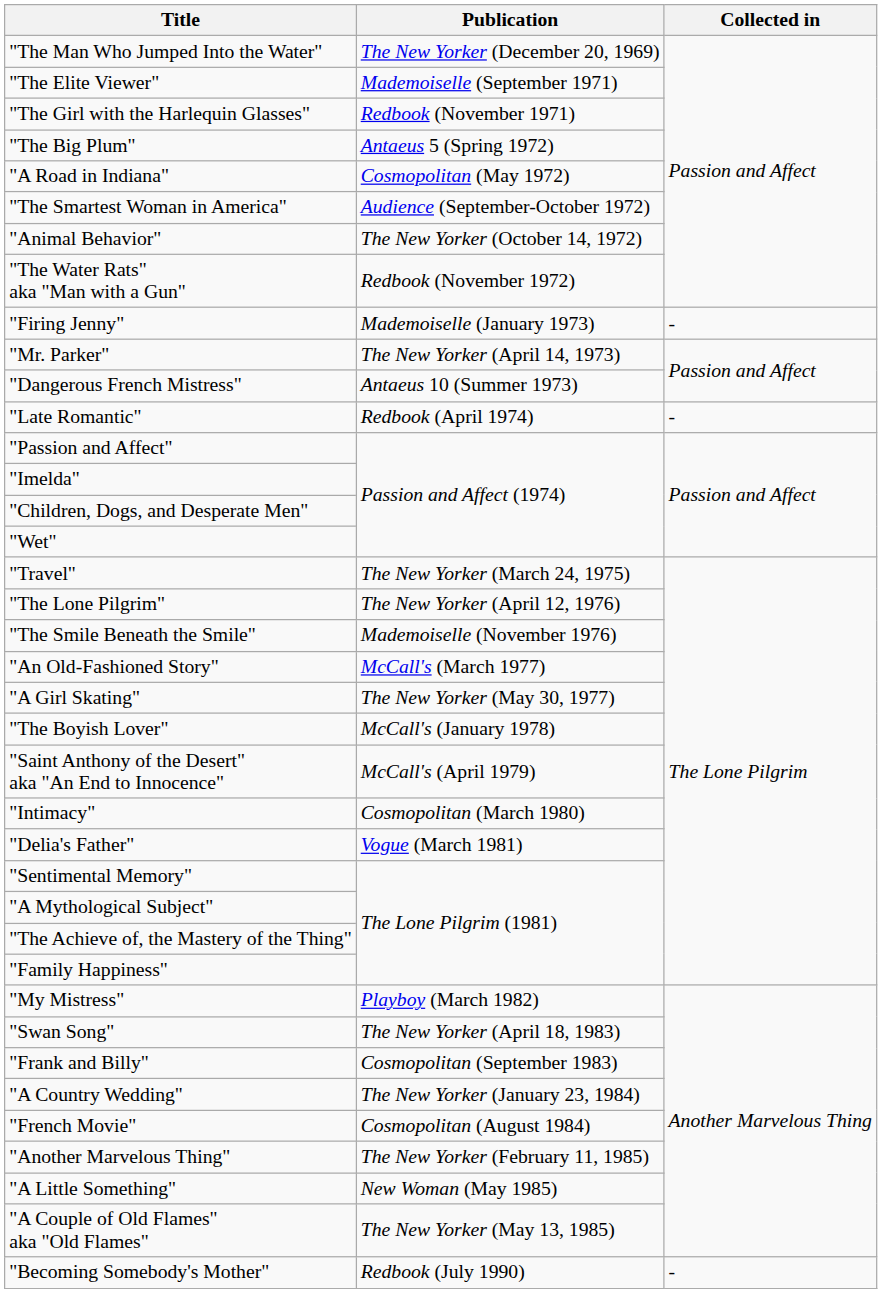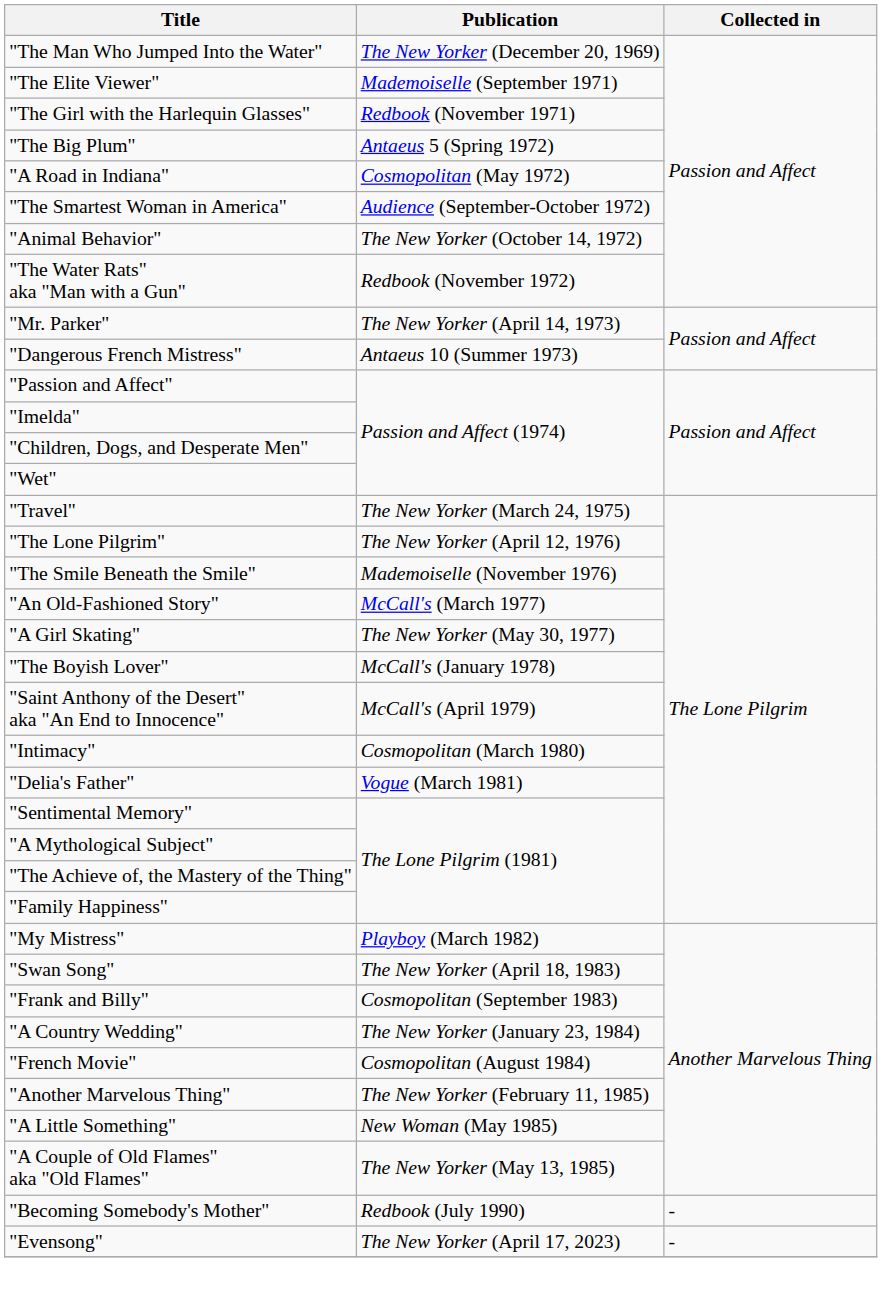 <table class="wikitable">
 <tr>
 <th>Title</th>
 <th>Publication</th>
 <th>Collected in</th>
 </tr>
 <tr>
 <td>"The Man Who Jumped Into the Water"</td>
 <td><em><a href='#'>The New Yorker</a></em> (December 20, 1969)</td>
 <td rowspan=8><em>Passion and Affect</em></td>
 </tr>
 <tr>
 <td>"The Elite Viewer"</td>
 <td><em><a href='#'>Mademoiselle</a></em> (September 1971)</td>
 </tr>
 <tr>
 <td>"The Girl with the Harlequin Glasses"</td>
 <td><em><a href='#'>Redbook</a></em> (November 1971)</td>
 </tr>
 <tr>
 <td>"The Big Plum"</td>
 <td><em><a href='#'>Antaeus</a></em> 5 (Spring 1972)</td>
 </tr>
 <tr>
 <td>"A Road in Indiana"</td>
 <td><em><a href='#'>Cosmopolitan</a></em> (May 1972)</td>
 </tr>
 <tr>
 <td>"The Smartest Woman in America"</td>
 <td><em><a href='#'>Audience</a></em> (September-October 1972)</td>
 </tr>
 <tr>
 <td>"Animal Behavior"</td>
 <td><em>The New Yorker</em> (October 14, 1972)</td>
 </tr>
 <tr>
 <td>"The Water Rats"<br>aka "Man with a Gun"</td>
 <td><em>Redbook</em> (November 1972)</td>
 </tr>
 <tr>
-<td>"Firing Jenny"</td>
-<td><em>Mademoiselle</em> (January 1973)</td>
-<td>-</td>
-</tr>
-<tr>
 <td>"Mr. Parker"</td>
 <td><em>The New Yorker</em> (April 14, 1973)</td>
 <td rowspan=2><em>Passion and Affect</em></td>
 </tr>
 <tr>
 <td>"Dangerous French Mistress"</td>
 <td><em>Antaeus</em> 10 (Summer 1973)</td>
-</tr>
-<tr>
-<td>"Late Romantic"</td>
-<td><em>Redbook</em> (April 1974)</td>
-<td>-</td>
 </tr>
 <tr>
 <td>"Passion and Affect"</td>
 <td rowspan=4><em>Passion and Affect</em> (1974)</td>
 <td rowspan=4><em>Passion and Affect</em></td>
 </tr>
 <tr>
 <td>"Imelda"</td>
 </tr>
 <tr>
 <td>"Children, Dogs, and Desperate Men"</td>
 </tr>
 <tr>
 <td>"Wet"</td>
 </tr>
 <tr>
 <td>"Travel"</td>
 <td><em>The New Yorker</em> (March 24, 1975)</td>
 <td rowspan=13><em>The Lone Pilgrim</em></td>
 </tr>
 <tr>
 <td>"The Lone Pilgrim"</td>
 <td><em>The New Yorker</em> (April 12, 1976)</td>
 </tr>
 <tr>
 <td>"The Smile Beneath the Smile"</td>
 <td><em>Mademoiselle</em> (November 1976)</td>
 </tr>
 <tr>
 <td>"An Old-Fashioned Story"</td>
 <td><em><a href='#'>McCall's</a></em> (March 1977)</td>
 </tr>
 <tr>
 <td>"A Girl Skating"</td>
 <td><em>The New Yorker</em> (May 30, 1977)</td>
 </tr>
 <tr>
 <td>"The Boyish Lover"</td>
 <td><em>McCall's</em> (January 1978)</td>
 </tr>
 <tr>
 <td>"Saint Anthony of the Desert"<br>aka "An End to Innocence"</td>
 <td><em>McCall's</em> (April 1979)</td>
 </tr>
 <tr>
 <td>"Intimacy"</td>
 <td><em>Cosmopolitan</em> (March 1980)</td>
 </tr>
 <tr>
 <td>"Delia's Father"</td>
 <td><em><a href='#'>Vogue</a></em> (March 1981)</td>
 </tr>
 <tr>
 <td>"Sentimental Memory"</td>
 <td rowspan=4><em>The Lone Pilgrim</em> (1981)</td>
 </tr>
 <tr>
 <td>"A Mythological Subject"</td>
 </tr>
 <tr>
 <td>"The Achieve of, the Mastery of the Thing"</td>
 </tr>
 <tr>
 <td>"Family Happiness"</td>
 </tr>
 <tr>
 <td>"My Mistress"</td>
 <td><em><a href='#'>Playboy</a></em> (March 1982)</td>
 <td rowspan=8><em>Another Marvelous Thing</em></td>
 </tr>
 <tr>
 <td>"Swan Song"</td>
 <td><em>The New Yorker</em> (April 18, 1983)</td>
 </tr>
 <tr>
 <td>"Frank and Billy"</td>
 <td><em>Cosmopolitan</em> (September 1983)</td>
 </tr>
 <tr>
 <td>"A Country Wedding"</td>
 <td><em>The New Yorker</em> (January 23, 1984)</td>
 </tr>
 <tr>
 <td>"French Movie"</td>
 <td><em>Cosmopolitan</em> (August 1984)</td>
 </tr>
 <tr>
 <td>"Another Marvelous Thing"</td>
 <td><em>The New Yorker</em> (February 11, 1985)</td>
 </tr>
 <tr>
 <td>"A Little Something"</td>
 <td><em>New Woman</em> (May 1985)</td>
 </tr>
 <tr>
 <td>"A Couple of Old Flames"<br>aka "Old Flames"</td>
 <td><em>The New Yorker</em> (May 13, 1985)</td>
 </tr>
 <tr>
 <td>"Becoming Somebody's Mother"</td>
 <td><em>Redbook</em> (July 1990)</td>
 <td>-</td>
 </tr>
 <tr>
+<td>"Evensong"</td>
+<td><em>The New Yorker</em> (April 17, 2023)</td>
+<td>-</td>
+</tr>
+<tr>
 </tr>
 </table>
